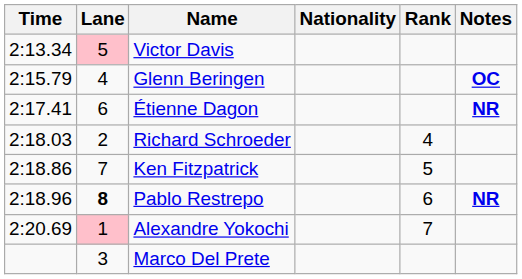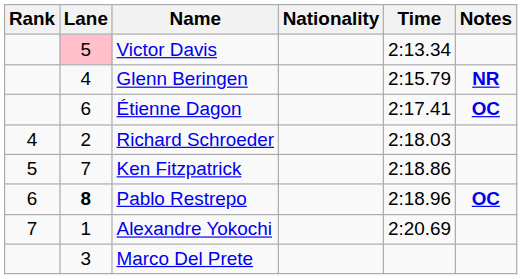 <table class="wikitable sortable" style="text-align:center">
 <tr>
-<th>Time</th>
+<th>Rank</th>
 <th>Lane</th>
 <th>Name</th>
 <th>Nationality</th>
-<th>Rank</th>
+<th>Time</th>
 <th>Notes</th>
 </tr>
 <tr>
-<td>2:13.34</td>
+<td></td>
 <td style="background: pink;">5</td>
 <td align=left><a href='#'>Victor Davis</a></td>
 <td align=left></td>
-<td></td>
+<td>2:13.34</td>
 <td></td>
 </tr>
 <tr>
-<td>2:15.79</td>
+<td></td>
 <td>4</td>
 <td align=left><a href='#'>Glenn Beringen</a></td>
 <td align=left></td>
+<td>2:15.79</td>
+<td><strong><a href='#'>NR</a></strong></td>
+</tr>
+<tr>
 <td></td>
+<td>6</td>
+<td align=left><a href='#'>Étienne Dagon</a></td>
+<td align=left></td>
+<td>2:17.41</td>
 <td><strong><a href='#'>OC</a></strong></td>
 </tr>
 <tr>
-<td>2:17.41</td>
-<td>6</td>
-<td align=left><a href='#'>Étienne Dagon</a></td>
-<td align=left></td>
-<td></td>
-<td><strong><a href='#'>NR</a></strong></td>
-</tr>
-<tr>
-<td>2:18.03</td>
+<td>4</td>
 <td>2</td>
 <td align=left><a href='#'>Richard Schroeder</a></td>
 <td align=left></td>
-<td>4</td>
+<td>2:18.03</td>
 <td></td>
 </tr>
 <tr>
-<td>2:18.86</td>
+<td>5</td>
 <td>7</td>
 <td align=left><a href='#'>Ken Fitzpatrick</a></td>
 <td align=left></td>
-<td>5</td>
+<td>2:18.86</td>
 <td></td>
 </tr>
 <tr>
-<td>2:18.96</td>
+<td>6</td>
 <td><strong>8</strong></td>
 <td align=left><a href='#'>Pablo Restrepo</a></td>
 <td align=left></td>
-<td>6</td>
-<td><strong><a href='#'>NR</a></strong></td>
+<td>2:18.96</td>
+<td><strong><a href='#'>OC</a></strong></td>
 </tr>
 <tr>
-<td>2:20.69</td>
-<td style="background: pink;">1</td>
+<td>7</td>
+<td>1</td>
 <td align=left><a href='#'>Alexandre Yokochi</a></td>
 <td align=left></td>
-<td>7</td>
+<td>2:20.69</td>
 <td></td>
 </tr>
 <tr>
 <td></td>
 <td>3</td>
 <td align=left><a href='#'>Marco Del Prete</a></td>
 <td align=left></td>
 <td></td>
 <td></td>
 </tr>
 </table>
